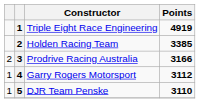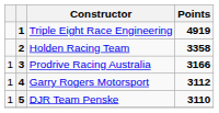 <table class="wikitable" style="font-size: 95%;">
 <tr>
 <th></th>
 <th></th>
 <th>Constructor</th>
 <th>Points</th>
 </tr>
 <tr>
 <td align="left"></td>
 <th>1</th>
 <td><a href='#'>Triple Eight Race Engineering</a></td>
 <td align="right"><strong>4919</strong></td>
 </tr>
 <tr>
 <td align="left"></td>
 <th>2</th>
 <td><a href='#'>Holden Racing Team</a></td>
-<td align="right"><strong>3385</strong></td>
+<td align="right"><strong>3358</strong></td>
 </tr>
 <tr>
-<td align="left"> 2</td>
+<td align="left"> 1</td>
 <th>3</th>
 <td><a href='#'>Prodrive Racing Australia</a></td>
 <td align="right"><strong>3166</strong></td>
 </tr>
 <tr>
 <td align="left"> 1</td>
 <th>4</th>
 <td><a href='#'>Garry Rogers Motorsport</a></td>
 <td align="right"><strong>3112</strong></td>
 </tr>
 <tr>
 <td align="left"> 1</td>
 <th>5</th>
 <td><a href='#'>DJR Team Penske</a></td>
 <td align="right"><strong>3110</strong></td>
 </tr>
 <tr>
 </tr>
 </table>
